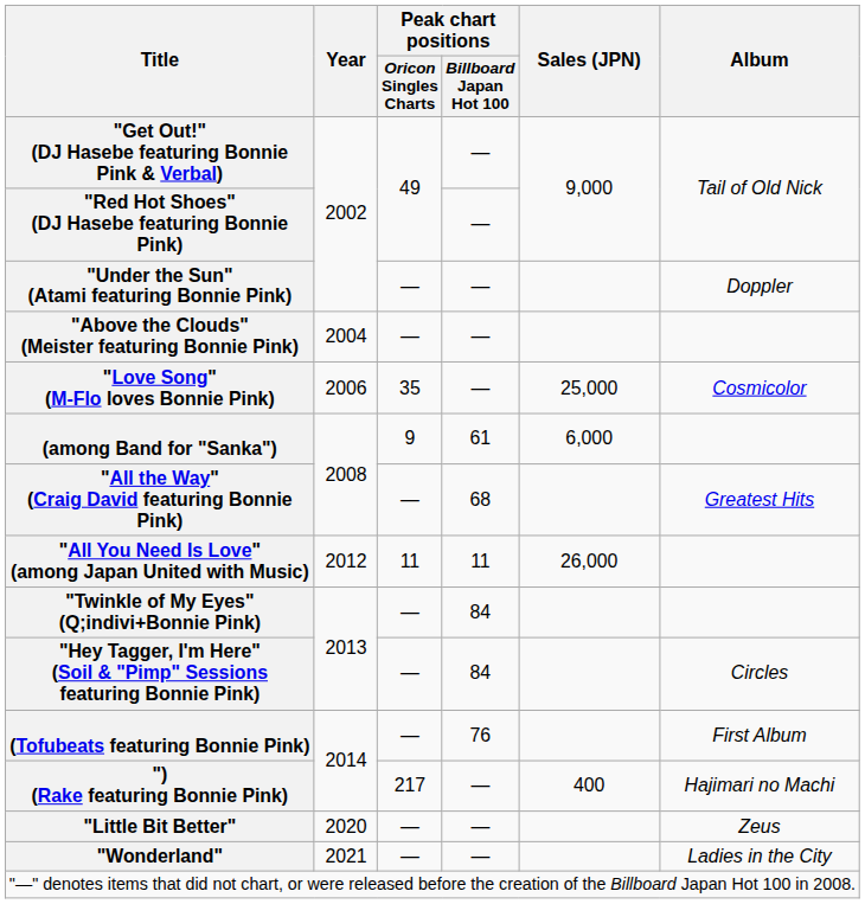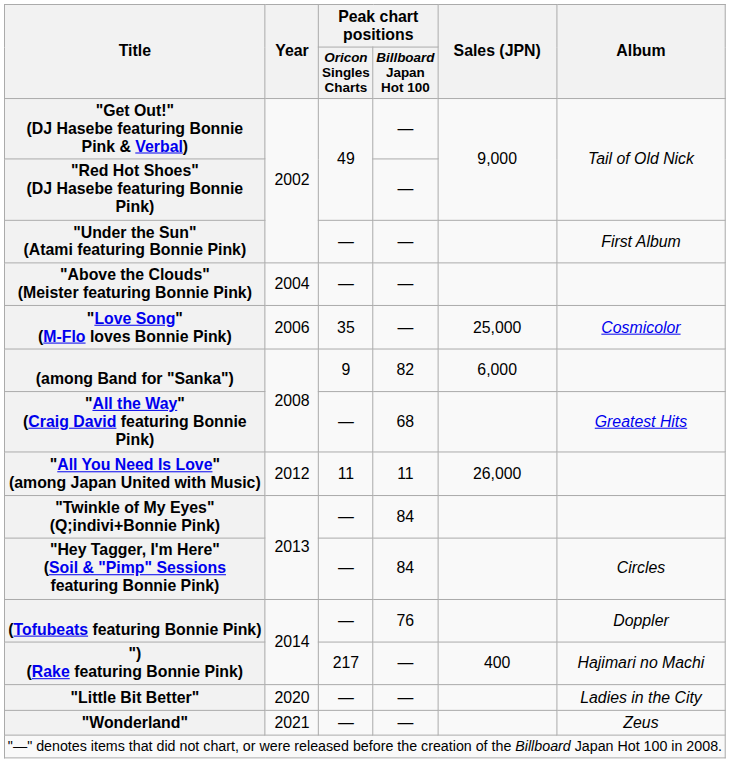 <table class="wikitable plainrowheaders" style="text-align:center;">
 <tr>
 <th scope="col" rowspan="2" style="width:16em;">Title</th>
 <th scope="col" rowspan="2">Year</th>
 <th scope="col" colspan="2">Peak chart positions</th>
 <th scope="col" rowspan="2">Sales (JPN)</th>
 <th scope="col" rowspan="2">Album</th>
 </tr>
 <tr>
 <th style="width:3em;font-size:85%"><em>Oricon</em> Singles Charts<br></th>
 <th style="width:3em;font-size:85%"><em>Billboard</em> Japan Hot 100<br></th>
 </tr>
 <tr>
 <th scope="row">"Get Out!"<br><span>(DJ Hasebe featuring Bonnie Pink & <a href='#'>Verbal</a>)</span></th>
 <td rowspan="3">2002</td>
 <td rowspan="2">49</td>
 <td>—</td>
 <td rowspan="2">9,000</td>
 <td rowspan="2"><em>Tail of Old Nick</em></td>
 </tr>
 <tr>
 <th scope="row">"Red Hot Shoes"<br><span>(DJ Hasebe featuring Bonnie Pink)</span></th>
 <td>—</td>
 </tr>
 <tr>
 <th scope="row">"Under the Sun"<br><span>(Atami featuring Bonnie Pink)</span></th>
 <td>—</td>
 <td>—</td>
 <td></td>
-<td><em>Doppler</em></td>
+<td><em>First Album</em></td>
 </tr>
 <tr>
 <th scope="row">"Above the Clouds"<br><span>(Meister featuring Bonnie Pink)</span></th>
 <td rowspan="1">2004</td>
 <td>—</td>
 <td>—</td>
 <td></td>
 <td></td>
 </tr>
 <tr>
 <th scope="row">"<a href='#'>Love Song</a>"<br><span>(<a href='#'>M-Flo</a> loves Bonnie Pink)</span></th>
 <td rowspan="1">2006</td>
 <td>35</td>
 <td>—</td>
 <td>25,000</td>
 <td><em><a href='#'>Cosmicolor</a></em></td>
 </tr>
 <tr>
 <th scope="row"><br><span>(among Band for "Sanka")</span></th>
 <td rowspan="2">2008</td>
 <td>9</td>
-<td>61</td>
+<td>82</td>
 <td>6,000</td>
 <td></td>
 </tr>
 <tr>
 <th scope="row">"<a href='#'>All the Way</a>"<br><span>(<a href='#'>Craig David</a> featuring Bonnie Pink)</span></th>
 <td>—</td>
 <td>68</td>
 <td></td>
 <td><em><a href='#'>Greatest Hits</a></em></td>
 </tr>
 <tr>
 <th scope="row">"<a href='#'>All You Need Is Love</a>"<br><span>(among Japan United with Music)</span></th>
 <td>2012</td>
 <td>11</td>
 <td>11</td>
 <td>26,000</td>
 <td></td>
 </tr>
 <tr>
 <th scope="row">"Twinkle of My Eyes"<br><span>(Q;indivi+Bonnie Pink)</span></th>
 <td rowspan="2">2013</td>
 <td>—</td>
 <td>84</td>
 <td></td>
 <td></td>
 </tr>
 <tr>
 <th scope="row">"Hey Tagger, I'm Here"<br><span>(<a href='#'>Soil & "Pimp" Sessions</a> featuring Bonnie Pink)</span></th>
 <td>—</td>
 <td>84</td>
 <td></td>
 <td><em>Circles</em></td>
 </tr>
 <tr>
 <th scope="row"><br><span>(<a href='#'>Tofubeats</a> featuring Bonnie Pink)</span></th>
 <td rowspan="2">2014</td>
 <td>—</td>
 <td>76</td>
 <td></td>
-<td><em>First Album</em></td>
+<td><em>Doppler</em></td>
 </tr>
 <tr>
 <th scope="row">")<br><span>(<a href='#'>Rake</a> featuring Bonnie Pink)</span></th>
 <td>217</td>
 <td>—</td>
 <td>400</td>
 <td><em>Hajimari no Machi</em></td>
 </tr>
 <tr>
 <th scope="row">"Little Bit Better"<br></th>
 <td>2020</td>
 <td>—</td>
 <td>—</td>
 <td></td>
-<td><em>Zeus</em></td>
+<td><em>Ladies in the City</em></td>
 </tr>
 <tr>
 <th scope="row">"Wonderland"<br></th>
 <td rowspan="1">2021</td>
 <td>—</td>
 <td>—</td>
 <td></td>
-<td><em>Ladies in the City</em></td>
+<td><em>Zeus</em></td>
 </tr>
 <tr>
 <td colspan="12" align="center" style="font-size:90%;">"—" denotes items that did not chart, or were released before the creation of the <em>Billboard</em> Japan Hot 100 in 2008.</td>
 </tr>
 </table>
